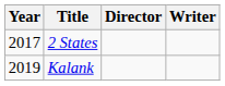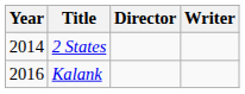 <table class="wikitable sortable">
 <tr>
 <th>Year</th>
 <th>Title</th>
 <th>Director</th>
 <th>Writer</th>
 </tr>
 <tr>
-<td>2017</td>
+<td>2014</td>
 <td><em><a href='#'>2 States</a></em></td>
 <td></td>
 <td></td>
 </tr>
 <tr>
-<td>2019</td>
+<td>2016</td>
 <td><em><a href='#'>Kalank</a></em></td>
 <td></td>
 <td></td>
 </tr>
 </table>
